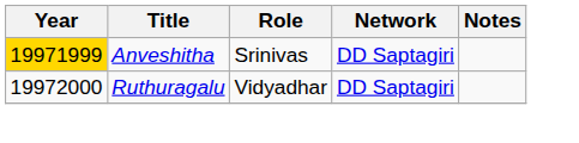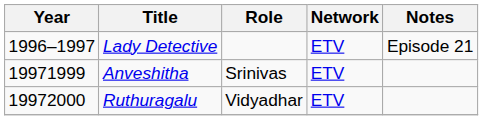 <table class="wikitable">
 <tr>
 <th>Year</th>
 <th>Title</th>
 <th>Role</th>
 <th>Network</th>
 <th>Notes</th>
 </tr>
 <tr>
-<td style="background: gold;">19971999</td>
+<td>1996–1997</td>
+<td><a href='#'><em>Lady Detective</em></a></td>
+<td></td>
+<td><a href='#'>ETV</a></td>
+<td>Episode 21</td>
+</tr>
+<tr>
+<td>19971999</td>
 <td><em><a href='#'>Anveshitha</a></em></td>
 <td>Srinivas</td>
-<td><a href='#'>DD Saptagiri</a></td>
+<td><a href='#'>ETV</a></td>
 <td></td>
 </tr>
 <tr>
 <td>19972000</td>
 <td><em><a href='#'>Ruthuragalu</a></em></td>
 <td>Vidyadhar</td>
-<td><a href='#'>DD Saptagiri</a></td>
+<td><a href='#'>ETV</a></td>
 <td></td>
 </tr>
 <tr>
 </tr>
 </table>
